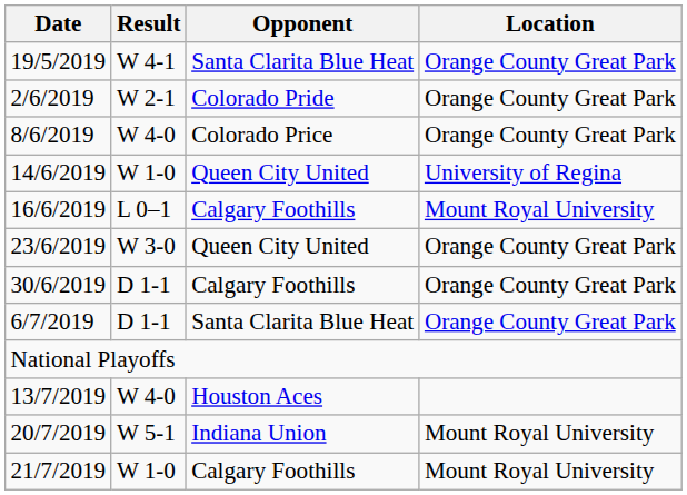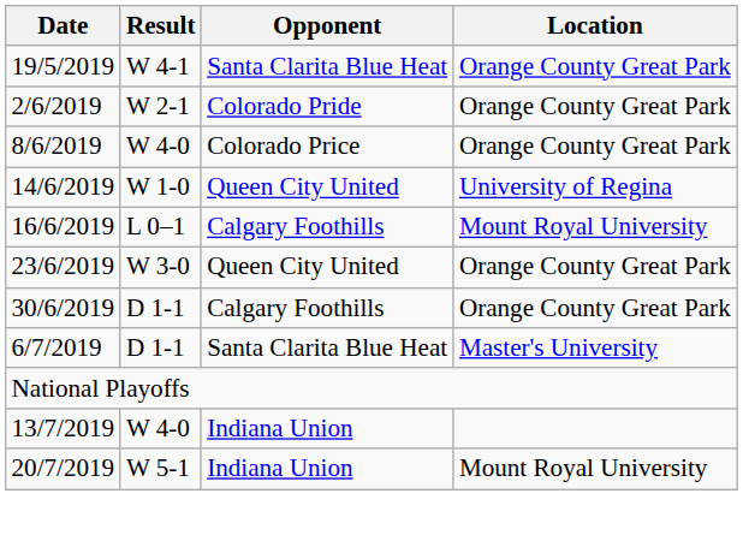 <table class="wikitable">
 <tr>
 <th>Date</th>
 <th>Result</th>
 <th>Opponent</th>
 <th>Location</th>
 </tr>
 <tr>
 <td>19/5/2019</td>
 <td>W 4-1</td>
 <td><a href='#'>Santa Clarita Blue Heat</a></td>
 <td><a href='#'>Orange County Great Park</a></td>
 </tr>
 <tr>
 <td>2/6/2019</td>
 <td>W 2-1</td>
 <td><a href='#'>Colorado Pride</a></td>
 <td>Orange County Great Park</td>
 </tr>
 <tr>
 <td>8/6/2019</td>
 <td>W 4-0</td>
 <td>Colorado Price</td>
 <td>Orange County Great Park</td>
 </tr>
 <tr>
 <td>14/6/2019</td>
 <td>W 1-0</td>
 <td><a href='#'>Queen City United</a></td>
 <td><a href='#'>University of Regina</a></td>
 </tr>
 <tr>
 <td>16/6/2019</td>
 <td>L 0–1</td>
 <td><a href='#'>Calgary Foothills</a></td>
 <td><a href='#'>Mount Royal University</a></td>
 </tr>
 <tr>
 <td>23/6/2019</td>
 <td>W 3-0</td>
 <td>Queen City United</td>
 <td>Orange County Great Park</td>
 </tr>
 <tr>
 <td>30/6/2019</td>
 <td>D 1-1</td>
 <td>Calgary Foothills</td>
 <td>Orange County Great Park</td>
 </tr>
 <tr>
 <td>6/7/2019</td>
 <td>D 1-1</td>
 <td>Santa Clarita Blue Heat</td>
-<td><a href='#'>Orange County Great Park</a></td>
+<td><a href='#'>Master's University</a></td>
 </tr>
 <tr>
 <td colspan="4">National Playoffs</td>
 </tr>
 <tr>
 <td>13/7/2019</td>
 <td>W 4-0</td>
-<td><a href='#'>Houston Aces</a></td>
+<td><a href='#'>Indiana Union</a></td>
 <td></td>
 </tr>
 <tr>
 <td>20/7/2019</td>
 <td>W 5-1</td>
 <td><a href='#'>Indiana Union</a></td>
 <td>Mount Royal University</td>
 </tr>
-<tr>
-<td>21/7/2019</td>
-<td>W 1-0</td>
-<td>Calgary Foothills</td>
-<td>Mount Royal University</td>
-</tr>
 </table>
